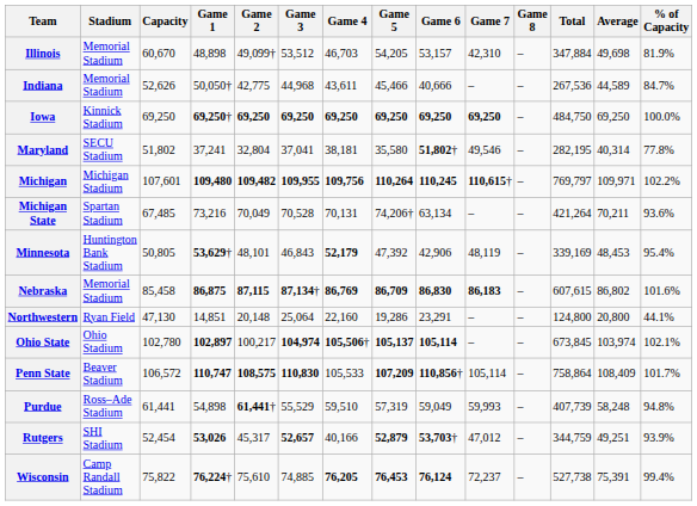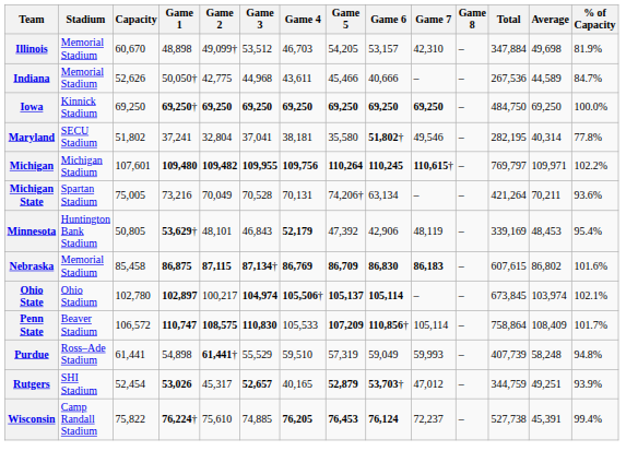 <table class="wikitable sortable">
 <tr>
 <th>Team</th>
 <th>Stadium</th>
 <th>Capacity</th>
 <th>Game 1</th>
 <th>Game 2</th>
 <th>Game 3</th>
 <th>Game 4</th>
 <th>Game 5</th>
 <th>Game 6</th>
 <th>Game 7</th>
 <th>Game 8</th>
 <th>Total</th>
 <th>Average</th>
 <th>% of Capacity</th>
 </tr>
 <tr>
 <th><a href='#'>Illinois</a></th>
 <td><a href='#'>Memorial Stadium</a></td>
 <td>60,670</td>
 <td>48,898</td>
 <td>49,099†</td>
 <td>53,512</td>
 <td>46,703</td>
 <td>54,205</td>
 <td>53,157</td>
 <td>42,310</td>
 <td>–</td>
 <td>347,884</td>
 <td>49,698</td>
 <td>81.9%</td>
 </tr>
 <tr>
 <th><a href='#'>Indiana</a></th>
 <td><a href='#'>Memorial Stadium</a></td>
 <td>52,626</td>
 <td>50,050†</td>
 <td>42,775</td>
 <td>44,968</td>
 <td>43,611</td>
 <td>45,466</td>
 <td>40,666</td>
 <td>–</td>
 <td>–</td>
 <td>267,536</td>
 <td>44,589</td>
 <td>84.7%</td>
 </tr>
 <tr>
 <th><a href='#'>Iowa</a></th>
 <td><a href='#'>Kinnick Stadium</a></td>
 <td>69,250</td>
 <td><strong>69,250</strong>†</td>
 <td><strong>69,250</strong></td>
 <td><strong>69,250</strong></td>
 <td><strong>69,250</strong></td>
 <td><strong>69,250</strong></td>
 <td><strong>69,250</strong></td>
 <td><strong>69,250</strong></td>
 <td>–</td>
 <td>484,750</td>
 <td>69,250</td>
 <td>100.0%</td>
 </tr>
 <tr>
 <th><a href='#'>Maryland</a></th>
 <td><a href='#'>SECU Stadium</a></td>
 <td>51,802</td>
 <td>37,241</td>
 <td>32,804</td>
 <td>37,041</td>
 <td>38,181</td>
 <td>35,580</td>
 <td><strong>51,802</strong>†</td>
 <td>49,546</td>
 <td>–</td>
 <td>282,195</td>
 <td>40,314</td>
 <td>77.8%</td>
 </tr>
 <tr>
 <th><a href='#'>Michigan</a></th>
 <td><a href='#'>Michigan Stadium</a></td>
 <td>107,601</td>
 <td><strong>109,480</strong></td>
 <td><strong>109,482</strong></td>
 <td><strong>109,955</strong></td>
 <td><strong>109,756</strong></td>
 <td><strong>110,264</strong></td>
 <td><strong>110,245</strong></td>
 <td><strong>110,615</strong>†</td>
 <td>–</td>
 <td>769,797</td>
 <td>109,971</td>
 <td>102.2%</td>
 </tr>
 <tr>
 <th><a href='#'>Michigan State</a></th>
 <td><a href='#'>Spartan Stadium</a></td>
-<td>67,485</td>
+<td>75,005</td>
 <td>73,216</td>
 <td>70,049</td>
 <td>70,528</td>
 <td>70,131</td>
 <td>74,206†</td>
 <td>63,134</td>
 <td>–</td>
 <td>–</td>
 <td>421,264</td>
 <td>70,211</td>
 <td>93.6%</td>
 </tr>
 <tr>
 <th><a href='#'>Minnesota</a></th>
 <td><a href='#'>Huntington Bank Stadium</a></td>
 <td>50,805</td>
 <td><strong>53,629</strong>†</td>
 <td>48,101</td>
 <td>46,843</td>
 <td><strong>52,179</strong></td>
 <td>47,392</td>
 <td>42,906</td>
 <td>48,119</td>
 <td>–</td>
 <td>339,169</td>
 <td>48,453</td>
 <td>95.4%</td>
 </tr>
 <tr>
 <th><a href='#'>Nebraska</a></th>
 <td><a href='#'>Memorial Stadium</a></td>
 <td>85,458</td>
 <td><strong>86,875</strong></td>
 <td><strong>87,115</strong></td>
 <td><strong>87,134</strong>†</td>
 <td><strong>86,769</strong></td>
 <td><strong>86,709</strong></td>
 <td><strong>86,830</strong></td>
 <td><strong>86,183</strong></td>
 <td>–</td>
 <td>607,615</td>
 <td>86,802</td>
 <td>101.6%</td>
-</tr>
-<tr>
-<th><a href='#'>Northwestern</a></th>
-<td><a href='#'>Ryan Field</a></td>
-<td>47,130</td>
-<td>14,851</td>
-<td>20,148</td>
-<td>25,064</td>
-<td>22,160</td>
-<td>19,286</td>
-<td>23,291</td>
-<td>–</td>
-<td>–</td>
-<td>124,800</td>
-<td>20,800</td>
-<td>44.1%</td>
 </tr>
 <tr>
 <th><a href='#'>Ohio State</a></th>
 <td><a href='#'>Ohio Stadium</a></td>
 <td>102,780</td>
 <td><strong>102,897</strong></td>
 <td>100,217</td>
 <td><strong>104,974</strong></td>
 <td><strong>105,506</strong>†</td>
 <td><strong>105,137</strong></td>
 <td><strong>105,114</strong></td>
 <td>–</td>
 <td>–</td>
 <td>673,845</td>
 <td>103,974</td>
 <td>102.1%</td>
 </tr>
 <tr>
 <th><a href='#'>Penn State</a></th>
 <td><a href='#'>Beaver Stadium</a></td>
 <td>106,572</td>
 <td><strong>110,747</strong></td>
 <td><strong>108,575</strong></td>
 <td><strong>110,830</strong></td>
 <td>105,533</td>
 <td><strong>107,209</strong></td>
 <td><strong>110,856</strong>†</td>
 <td>105,114</td>
 <td>–</td>
 <td>758,864</td>
 <td>108,409</td>
 <td>101.7%</td>
 </tr>
 <tr>
 <th><a href='#'>Purdue</a></th>
 <td><a href='#'>Ross–Ade Stadium</a></td>
 <td>61,441</td>
 <td>54,898</td>
 <td><strong>61,441</strong>†</td>
 <td>55,529</td>
 <td>59,510</td>
 <td>57,319</td>
 <td>59,049</td>
 <td>59,993</td>
 <td>–</td>
 <td>407,739</td>
 <td>58,248</td>
 <td>94.8%</td>
 </tr>
 <tr>
 <th><a href='#'>Rutgers</a></th>
 <td><a href='#'>SHI Stadium</a></td>
 <td>52,454</td>
 <td><strong>53,026</strong></td>
 <td>45,317</td>
 <td><strong>52,657</strong></td>
-<td>40,166</td>
+<td>40,165</td>
 <td><strong>52,879</strong></td>
 <td><strong>53,703</strong>†</td>
 <td>47,012</td>
 <td>–</td>
 <td>344,759</td>
 <td>49,251</td>
 <td>93.9%</td>
 </tr>
 <tr>
 <th><a href='#'>Wisconsin</a></th>
 <td><a href='#'>Camp Randall Stadium</a></td>
 <td>75,822</td>
 <td><strong>76,224</strong>†</td>
 <td>75,610</td>
 <td>74,885</td>
 <td><strong>76,205</strong></td>
 <td><strong>76,453</strong></td>
 <td><strong>76,124</strong></td>
 <td>72,237</td>
 <td>–</td>
 <td>527,738</td>
-<td>75,391</td>
+<td>45,391</td>
 <td>99.4%</td>
 </tr>
 </table>
